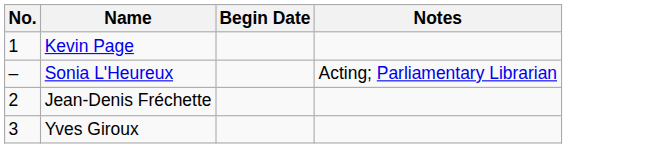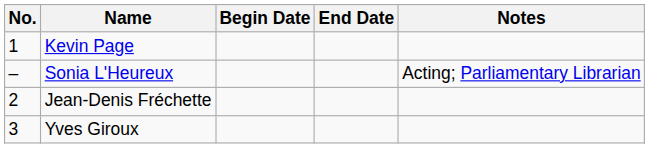 <table class="wikitable sortable">
 <tr>
 <th>No.</th>
 <th>Name</th>
 <th>Begin Date</th>
+<th>End Date</th>
 <th>Notes</th>
 </tr>
 <tr>
 <td>1</td>
 <td><a href='#'>Kevin Page</a></td>
 <td></td>
 <td></td>
+<td></td>
 </tr>
 <tr>
 <td>–</td>
 <td><a href='#'>Sonia L'Heureux</a></td>
+<td></td>
 <td></td>
 <td>Acting; <a href='#'>Parliamentary Librarian</a></td>
 </tr>
 <tr>
 <td>2</td>
 <td>Jean-Denis Fréchette</td>
 <td></td>
 <td></td>
+<td></td>
 </tr>
 <tr>
 <td>3</td>
 <td>Yves Giroux</td>
 <td></td>
 <td></td>
+<td></td>
 </tr>
 </table>
